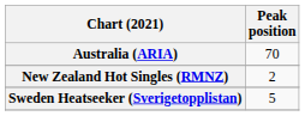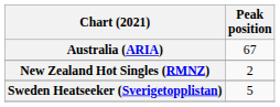 <table class="wikitable sortable plainrowheaders" style="text-align:center">
 <tr>
 <th scope="col">Chart (2021)</th>
 <th scope="col">Peak<br>position</th>
 </tr>
 <tr>
 <th scope="row">Australia (<a href='#'>ARIA</a>)</th>
-<td>70</td>
+<td>67</td>
 </tr>
 <tr>
 </tr>
 <tr>
 </tr>
 <tr>
 </tr>
 <tr>
 <th scope="row">New Zealand Hot Singles (<a href='#'>RMNZ</a>)</th>
 <td>2</td>
 </tr>
 <tr>
 </tr>
 <tr>
 <th scope="row">Sweden Heatseeker (<a href='#'>Sverigetopplistan</a>)</th>
 <td>5</td>
 </tr>
 <tr>
 </tr>
 <tr>
 </tr>
 <tr>
 </tr>
 <tr>
 </tr>
 </table>
